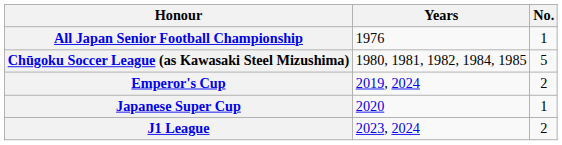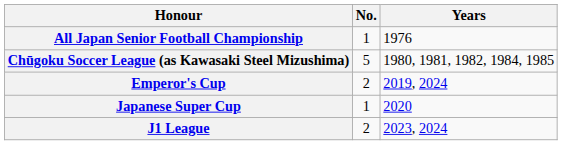 <table class="wikitable plainrowheaders">
 <tr>
 <th scope=col>Honour</th>
+<th scope=col>No.</th>
 <th scope=col>Years</th>
-<th scope=col>No.</th>
 </tr>
 <tr>
 <th scope=row><a href='#'>All Japan Senior Football Championship</a></th>
+<td align="center">1</td>
 <td>1976</td>
-<td align="center">1</td>
 </tr>
 <tr>
 <th scope=row><a href='#'>Chūgoku Soccer League</a> (as Kawasaki Steel Mizushima)</th>
+<td align="center">5</td>
 <td>1980, 1981, 1982, 1984, 1985</td>
-<td align="center">5</td>
 </tr>
 <tr>
 <th scope=row><a href='#'>Emperor's Cup</a></th>
+<td align="center">2</td>
 <td><a href='#'>2019</a>, <a href='#'>2024</a></td>
-<td align="center">2</td>
 </tr>
 <tr>
 <th scope=row><a href='#'>Japanese Super Cup</a></th>
+<td align="center">1</td>
 <td><a href='#'>2020</a></td>
-<td align="center">1</td>
 </tr>
 <tr>
 <th scope=row><a href='#'>J1 League</a></th>
+<td align="center">2</td>
 <td><a href='#'>2023</a>, <a href='#'>2024</a></td>
-<td align="center">2</td>
 </tr>
 </table>
